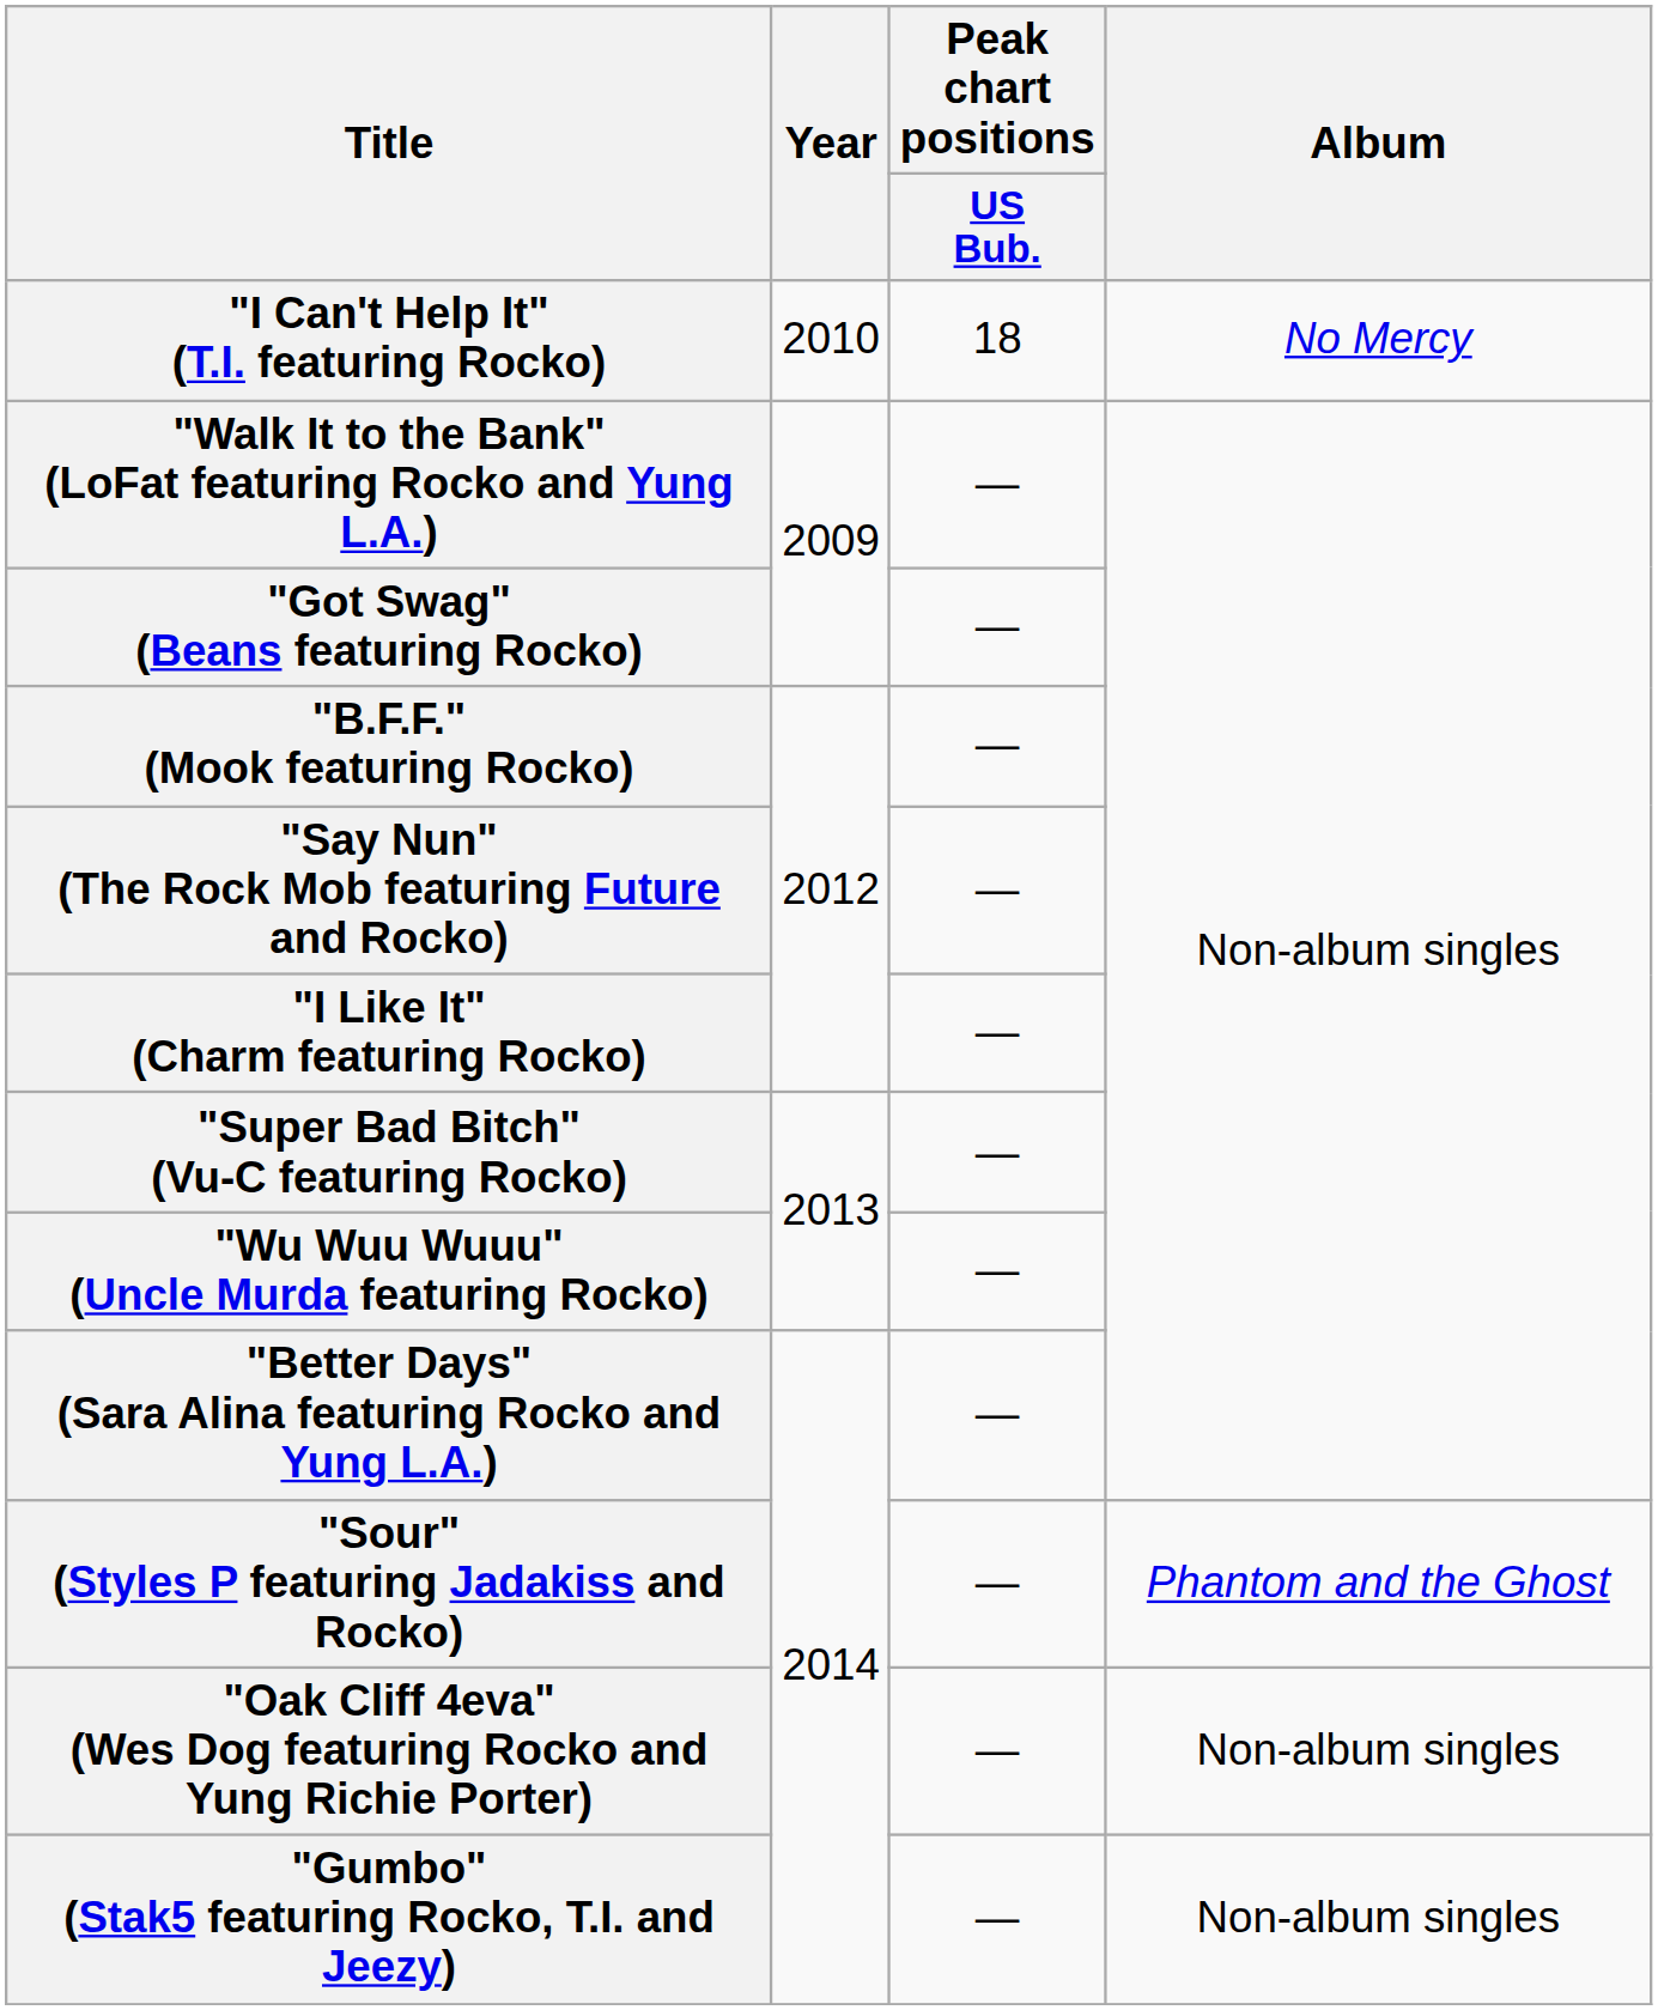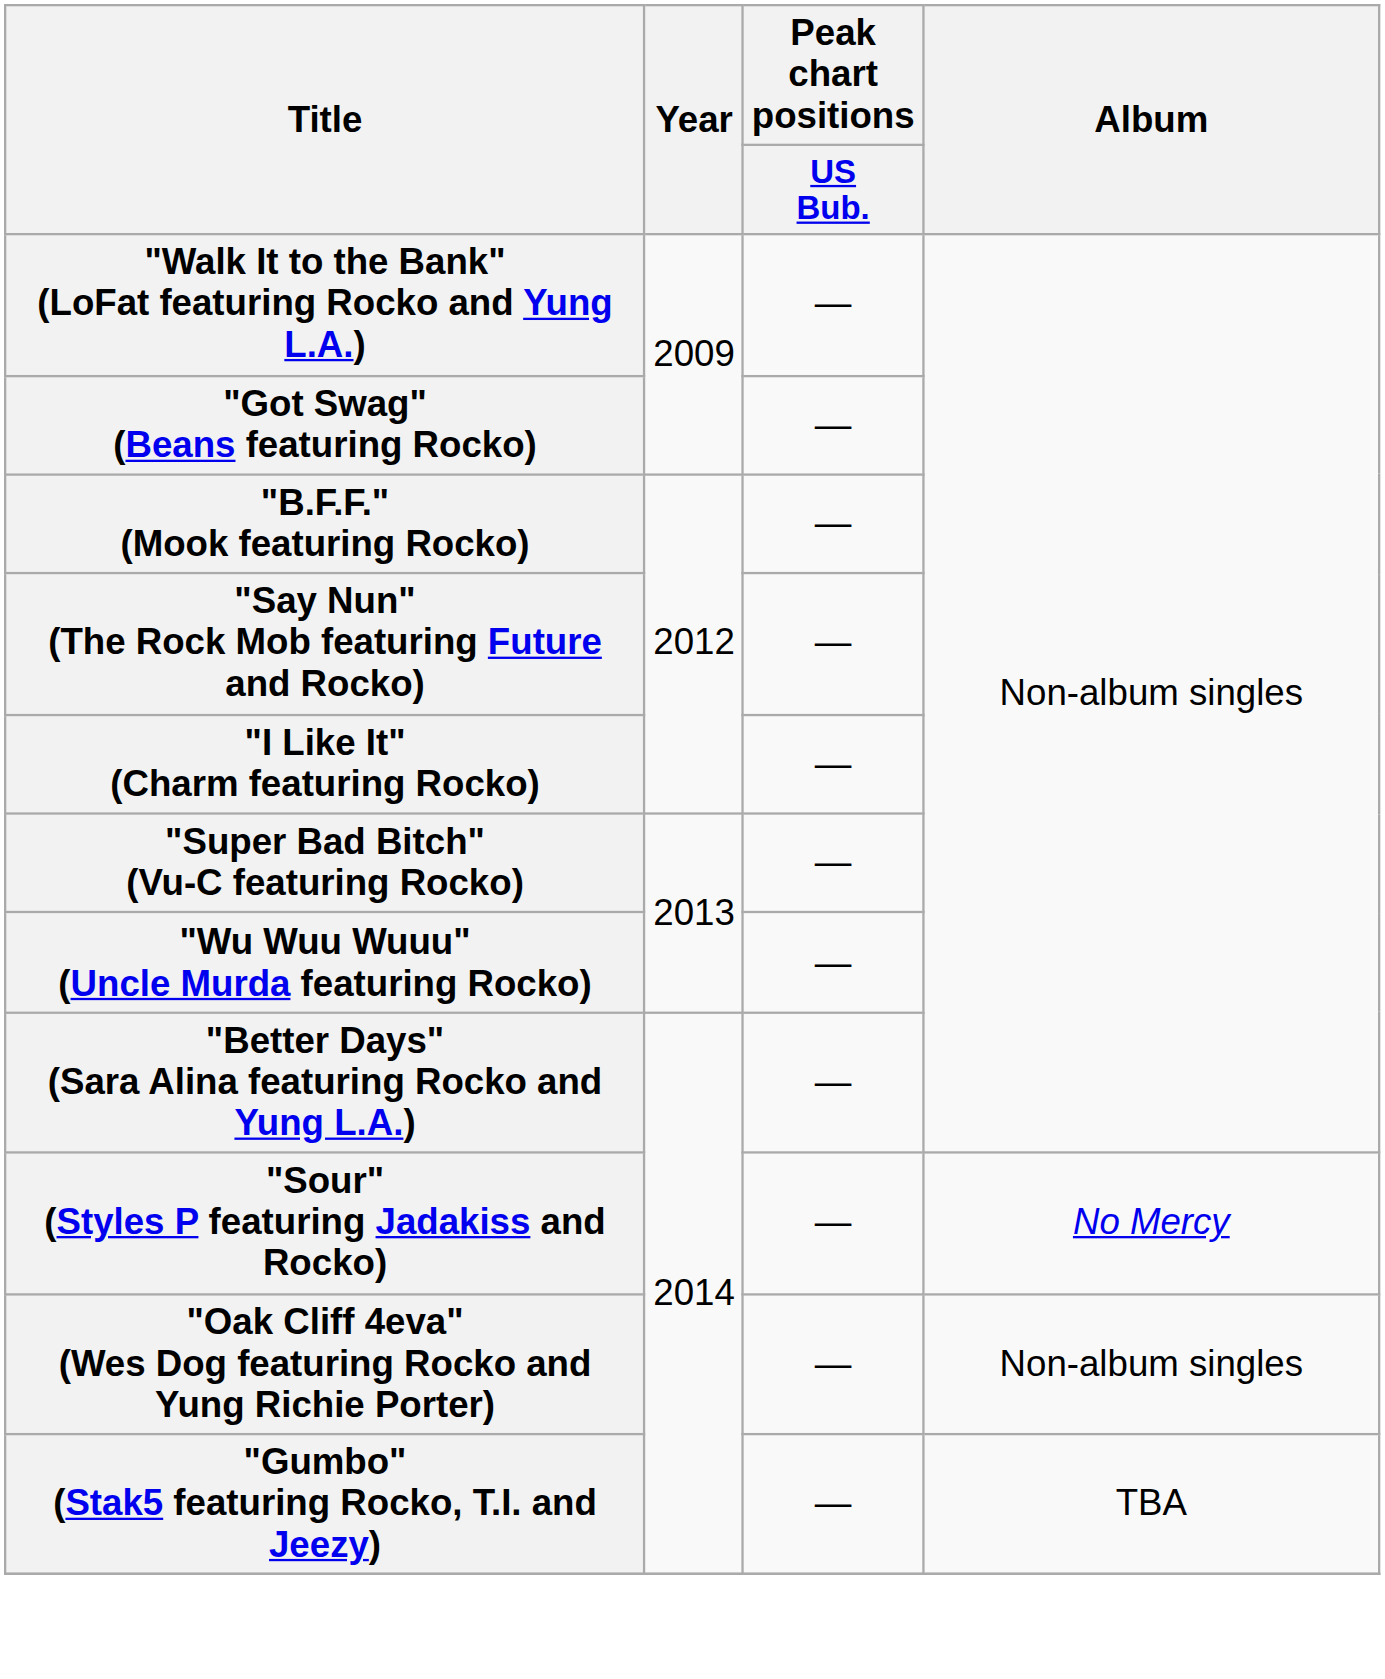 <table class="wikitable plainrowheaders" style="text-align:center;">
 <tr>
 <th scope="col" rowspan="2" style="width:17em;">Title</th>
 <th scope="col" rowspan="2">Year</th>
 <th scope="col">Peak chart positions</th>
 <th scope="col" rowspan="2" style="width:12em;">Album</th>
 </tr>
 <tr>
 <th scope="col" style="width:3em;font-size:90%;"><a href='#'>US<br>Bub.</a><br></th>
-</tr>
-<tr>
-<th scope="row">"I Can't Help It"<br><span>(<a href='#'>T.I.</a> featuring Rocko)</span></th>
-<td>2010</td>
-<td>18</td>
-<td><em><a href='#'>No Mercy</a></em></td>
 </tr>
 <tr>
 <th scope="row">"Walk It to the Bank"<br><span>(LoFat featuring Rocko and <a href='#'>Yung L.A.</a>)</span></th>
 <td rowspan="2">2009</td>
 <td>—</td>
 <td rowspan="8">Non-album singles</td>
 </tr>
 <tr>
 <th scope="row">"Got Swag"<br><span>(<a href='#'>Beans</a> featuring Rocko)</span></th>
 <td>—</td>
 </tr>
 <tr>
 <th scope="row">"B.F.F."<br><span>(Mook featuring Rocko)</span></th>
 <td rowspan="3">2012</td>
 <td>—</td>
 </tr>
 <tr>
 <th scope="row">"Say Nun"<br><span>(The Rock Mob featuring <a href='#'>Future</a> and Rocko)</span></th>
 <td>—</td>
 </tr>
 <tr>
 <th scope="row">"I Like It"<br><span>(Charm featuring Rocko)</span></th>
 <td>—</td>
 </tr>
 <tr>
 <th scope="row">"Super Bad Bitch"<br><span>(Vu-C featuring Rocko)</span></th>
 <td rowspan="2">2013</td>
 <td>—</td>
 </tr>
 <tr>
 <th scope="row">"Wu Wuu Wuuu"<br><span>(<a href='#'>Uncle Murda</a> featuring Rocko)</span></th>
 <td>—</td>
 </tr>
 <tr>
 <th scope="row">"Better Days"<br><span>(Sara Alina featuring Rocko and <a href='#'>Yung L.A.</a>)</span></th>
 <td rowspan="4">2014</td>
 <td>—</td>
 </tr>
 <tr>
 <th scope="row">"Sour"<br><span>(<a href='#'>Styles P</a> featuring <a href='#'>Jadakiss</a> and Rocko)</span></th>
 <td>—</td>
-<td><em><a href='#'>Phantom and the Ghost</a></em></td>
+<td><em><a href='#'>No Mercy</a></em></td>
 </tr>
 <tr>
 <th scope="row">"Oak Cliff 4eva"<br><span>(Wes Dog featuring Rocko and Yung Richie Porter)</span></th>
 <td>—</td>
 <td rowspan="1">Non-album singles</td>
 </tr>
 <tr>
 <th scope="row">"Gumbo"<br><span>(<a href='#'>Stak5</a> featuring Rocko, T.I. and <a href='#'>Jeezy</a>)</span></th>
 <td>—</td>
-<td rowspan="1">Non-album singles</td>
+<td>TBA</td>
 </tr>
 <tr>
 </tr>
 </table>
